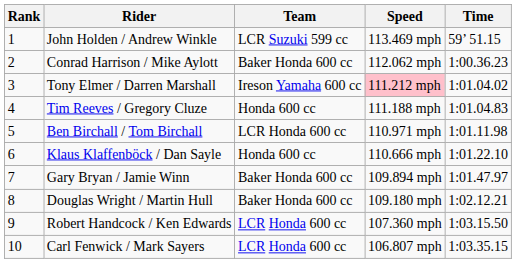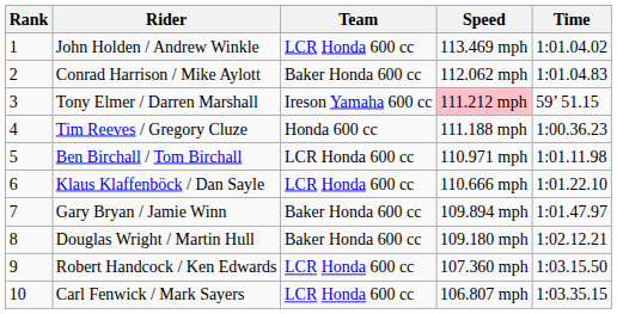 <table class="wikitable" style="font-size: 95%;">
 <tr style="background:#efefef;">
 <th>Rank</th>
 <th>Rider</th>
 <th>Team</th>
 <th>Speed</th>
 <th>Time</th>
 </tr>
 <tr>
 <td>1</td>
 <td> John Holden /  Andrew Winkle</td>
-<td>LCR <a href='#'>Suzuki</a> 599 cc</td>
+<td><a href='#'>LCR</a> <a href='#'>Honda</a> 600 cc</td>
 <td>113.469 mph</td>
-<td>59’ 51.15</td>
+<td>1:01.04.02</td>
 </tr>
 <tr>
 <td>2</td>
 <td> Conrad Harrison /  Mike Aylott</td>
 <td>Baker Honda 600 cc</td>
 <td>112.062 mph</td>
-<td>1:00.36.23</td>
+<td>1:01.04.83</td>
 </tr>
 <tr>
 <td>3</td>
 <td> Tony Elmer /  Darren Marshall</td>
 <td>Ireson <a href='#'>Yamaha</a> 600 cc</td>
 <td style="background: pink;">111.212 mph</td>
-<td>1:01.04.02</td>
+<td>59’ 51.15</td>
 </tr>
 <tr>
 <td>4</td>
 <td> <a href='#'>Tim Reeves</a> /  Gregory Cluze</td>
 <td>Honda 600 cc</td>
 <td>111.188 mph</td>
-<td>1:01.04.83</td>
+<td>1:00.36.23</td>
 </tr>
 <tr>
 <td>5</td>
 <td> <a href='#'>Ben Birchall</a> /  <a href='#'>Tom Birchall</a></td>
 <td>LCR Honda 600 cc</td>
 <td>110.971 mph</td>
 <td>1:01.11.98</td>
 </tr>
 <tr>
 <td>6</td>
 <td> <a href='#'>Klaus Klaffenböck</a> /  Dan Sayle</td>
-<td>Honda 600 cc</td>
+<td><a href='#'>LCR</a> <a href='#'>Honda</a> 600 cc</td>
 <td>110.666 mph</td>
 <td>1:01.22.10</td>
 </tr>
 <tr>
 <td>7</td>
 <td> Gary Bryan /  Jamie Winn</td>
 <td>Baker Honda 600 cc</td>
 <td>109.894 mph</td>
 <td>1:01.47.97</td>
 </tr>
 <tr>
 <td>8</td>
 <td> Douglas Wright /  Martin Hull</td>
 <td>Baker Honda 600 cc</td>
 <td>109.180 mph</td>
 <td>1:02.12.21</td>
 </tr>
 <tr>
 <td>9</td>
 <td> Robert Handcock / Ken Edwards</td>
 <td><a href='#'>LCR</a> <a href='#'>Honda</a> 600 cc</td>
 <td>107.360 mph</td>
 <td>1:03.15.50</td>
 </tr>
 <tr>
 <td>10</td>
 <td> Carl Fenwick / Mark Sayers</td>
 <td><a href='#'>LCR</a> <a href='#'>Honda</a> 600 cc</td>
 <td>106.807 mph</td>
 <td>1:03.35.15</td>
 </tr>
 </table>
